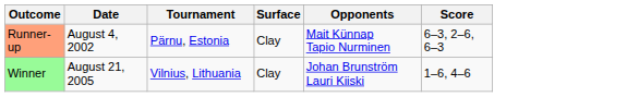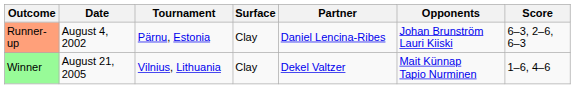 <table class="wikitable" style=font-size:97%>
 <tr>
 <th width=70>Outcome</th>
 <th width=100>Date</th>
 <th width=130>Tournament</th>
 <th width=55>Surface</th>
+<th width=160>Partner</th>
 <th width=145>Opponents</th>
 <th width=85>Score</th>
 </tr>
 <tr>
 <td bgcolor=#ffa07a>Runner-up</td>
 <td>August 4, 2002</td>
 <td> <a href='#'>Pärnu</a>, <a href='#'>Estonia</a></td>
 <td>Clay</td>
-<td> <a href='#'>Mait Künnap</a><br> <a href='#'>Tapio Nurminen</a></td>
+<td> <a href='#'>Daniel Lencina-Ribes</a></td>
+<td> <a href='#'>Johan Brunström</a><br> <a href='#'>Lauri Kiiski</a></td>
 <td>6–3, 2–6, 6–3</td>
 </tr>
 <tr>
 <td bgcolor=#98fb98>Winner</td>
 <td>August 21, 2005</td>
 <td> <a href='#'>Vilnius</a>, <a href='#'>Lithuania</a></td>
 <td>Clay</td>
-<td> <a href='#'>Johan Brunström</a><br> <a href='#'>Lauri Kiiski</a></td>
+<td> <a href='#'>Dekel Valtzer</a></td>
+<td> <a href='#'>Mait Künnap</a><br> <a href='#'>Tapio Nurminen</a></td>
 <td>1–6, 4–6</td>
 </tr>
 </table>
